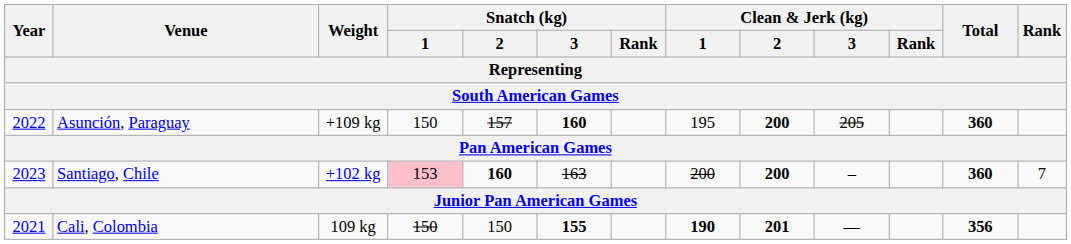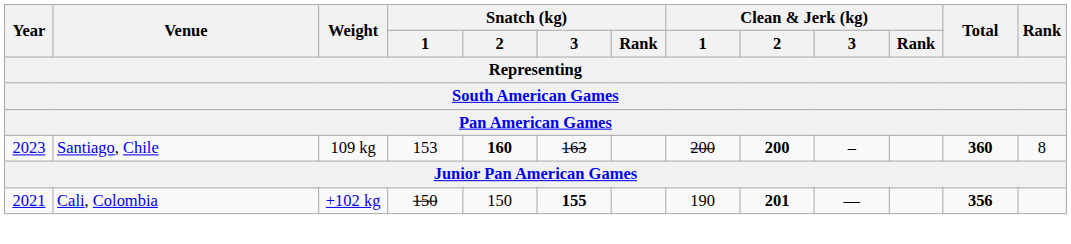 <table class = "wikitable" style="text-align:center;">
 <tr>
 <th rowspan=2 width=40>Year</th>
 <th rowspan=2 width=250>Venue</th>
 <th rowspan=2 width=60>Weight</th>
 <th colspan=4>Snatch (kg)</th>
 <th colspan=4>Clean & Jerk (kg)</th>
 <th rowspan=2 width=65>Total</th>
 <th rowspan=2 width=40>Rank</th>
 </tr>
 <tr>
 <th width=65>1</th>
 <th width=65>2</th>
 <th width=65>3</th>
 <th width=45>Rank</th>
 <th width=65>1</th>
 <th width=65>2</th>
 <th width=65>3</th>
 <th width=45>Rank</th>
 </tr>
 <tr>
 <th colspan=13>Representing </th>
 </tr>
 <tr>
 <th colspan=13><a href='#'>South American Games</a></th>
 </tr>
 <tr>
-<td><a href='#'>2022</a></td>
-<td align=left> <a href='#'>Asunción</a>, <a href='#'>Paraguay</a></td>
-<td>+109 kg</td>
-<td>150</td>
-<td><s>157</s></td>
-<td><strong>160</strong></td>
-<td></td>
-<td>195</td>
-<td><strong>200</strong></td>
-<td><s>205</s></td>
-<td></td>
-<td><strong>360</strong></td>
-<td></td>
-</tr>
-<tr>
 <th colspan=13><a href='#'>Pan American Games</a></th>
 </tr>
 <tr>
 <td><a href='#'>2023</a></td>
 <td align=left> <a href='#'>Santiago</a>, <a href='#'>Chile</a></td>
-<td><a href='#'>+102 kg</a></td>
-<td style="background: pink;">153</td>
+<td>109 kg</td>
+<td>153</td>
 <td><strong>160</strong></td>
 <td><s>163</s></td>
 <td></td>
 <td><s>200</s></td>
 <td><strong>200</strong></td>
 <td>–</td>
 <td></td>
 <td><strong>360</strong></td>
-<td>7</td>
+<td>8</td>
 </tr>
 <tr>
 <th colspan=13><a href='#'>Junior Pan American Games</a></th>
 </tr>
 <tr>
 <td><a href='#'>2021</a></td>
 <td align=left> <a href='#'>Cali</a>, <a href='#'>Colombia</a></td>
-<td>109 kg</td>
+<td><a href='#'>+102 kg</a></td>
 <td><s>150</s></td>
 <td>150</td>
 <td><strong>155</strong></td>
 <td></td>
-<td><strong>190</strong></td>
+<td>190</td>
 <td><strong>201</strong></td>
 <td>—</td>
 <td></td>
 <td><strong>356</strong></td>
 <td></td>
 </tr>
 </table>
